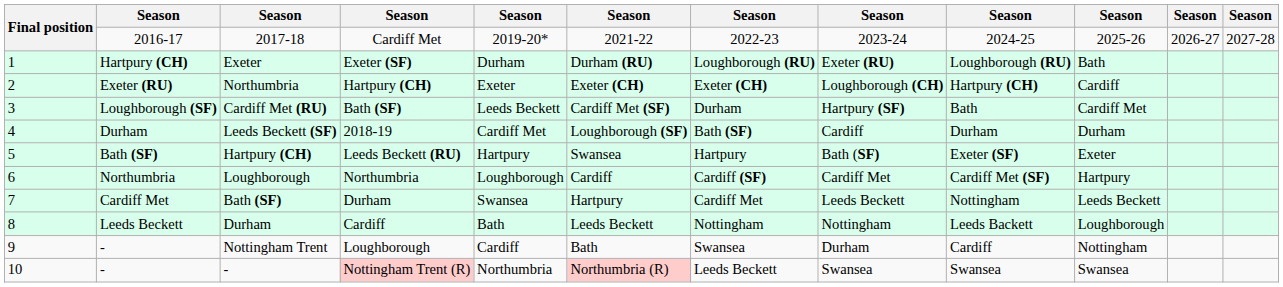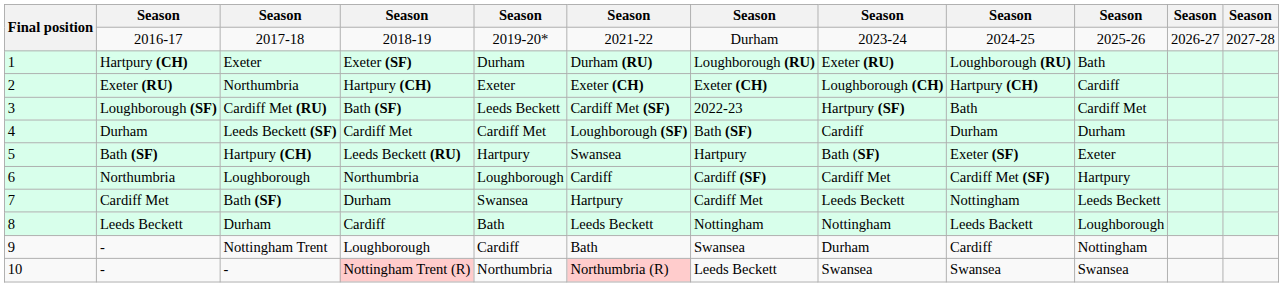 <table class="wikitable">
 <tr>
 <th rowspan="2" style="text-align:center;">Final position</th>
 <th style="text-align:center;">Season</th>
 <th>Season</th>
 <th>Season</th>
 <th>Season</th>
 <th>Season</th>
 <th>Season</th>
 <th>Season</th>
 <th>Season</th>
 <th>Season</th>
 <th>Season</th>
 <th>Season</th>
 </tr>
 <tr style="text-align:center;">
 <td>2016-17</td>
 <td>2017-18</td>
-<td>Cardiff Met</td>
+<td>2018-19</td>
 <td>2019-20*</td>
 <td>2021-22</td>
-<td>2022-23</td>
+<td>Durham</td>
 <td>2023-24</td>
 <td>2024-25</td>
 <td>2025-26</td>
 <td>2026-27</td>
 <td>2027-28</td>
 </tr>
 <tr style="background-color:#d8ffeb;">
 <td>1</td>
 <td>Hartpury <strong>(CH)</strong></td>
 <td>Exeter</td>
 <td>Exeter <strong>(SF)</strong></td>
 <td>Durham</td>
 <td>Durham <strong>(RU)</strong></td>
 <td>Loughborough <strong>(RU)</strong></td>
 <td>Exeter <strong>(RU)</strong></td>
 <td>Loughborough <strong>(RU)</strong></td>
 <td>Bath</td>
 <td></td>
 <td></td>
 </tr>
 <tr style="background-color:#d8ffeb;">
 <td>2</td>
 <td>Exeter <strong>(RU)</strong></td>
 <td>Northumbria</td>
 <td>Hartpury <strong>(CH)</strong></td>
 <td>Exeter</td>
 <td>Exeter <strong>(CH)</strong></td>
 <td>Exeter <strong>(CH)</strong></td>
 <td>Loughborough <strong>(CH)</strong></td>
 <td>Hartpury <strong>(CH)</strong></td>
 <td>Cardiff</td>
 <td></td>
 <td></td>
 </tr>
 <tr style="background-color:#d8ffeb;">
 <td>3</td>
 <td>Loughborough <strong>(SF)</strong></td>
 <td>Cardiff Met <strong>(RU)</strong></td>
 <td>Bath <strong>(SF)</strong></td>
 <td>Leeds Beckett</td>
 <td>Cardiff Met <strong>(SF)</strong></td>
-<td>Durham</td>
+<td>2022-23</td>
 <td>Hartpury <strong>(SF)</strong></td>
 <td>Bath</td>
 <td>Cardiff Met</td>
 <td></td>
 <td></td>
 </tr>
 <tr style="background-color:#d8ffeb;">
 <td>4</td>
 <td>Durham</td>
 <td>Leeds Beckett <strong>(SF)</strong></td>
-<td>2018-19</td>
+<td>Cardiff Met</td>
 <td>Cardiff Met</td>
 <td>Loughborough <strong>(SF)</strong></td>
 <td>Bath <strong>(SF)</strong></td>
 <td>Cardiff</td>
 <td>Durham</td>
 <td>Durham</td>
 <td></td>
 <td></td>
 </tr>
 <tr style="background-color:#d8ffeb;">
 <td>5</td>
 <td>Bath <strong>(SF)</strong></td>
 <td>Hartpury <strong>(CH)</strong></td>
 <td>Leeds Beckett <strong>(RU)</strong></td>
 <td>Hartpury</td>
 <td>Swansea</td>
 <td>Hartpury</td>
 <td>Bath (<strong>SF)</strong></td>
 <td>Exeter <strong>(SF)</strong></td>
 <td>Exeter</td>
 <td></td>
 <td></td>
 </tr>
 <tr style="background-color:#d8ffeb;">
 <td>6</td>
 <td>Northumbria</td>
 <td>Loughborough</td>
 <td>Northumbria</td>
 <td>Loughborough</td>
 <td>Cardiff</td>
 <td>Cardiff <strong>(SF)</strong></td>
 <td>Cardiff Met</td>
 <td>Cardiff Met <strong>(SF)</strong></td>
 <td>Hartpury</td>
 <td></td>
 <td></td>
 </tr>
 <tr style="background-color:#d8ffeb;">
 <td>7</td>
 <td>Cardiff Met</td>
 <td>Bath <strong>(SF)</strong></td>
 <td>Durham</td>
 <td>Swansea</td>
 <td>Hartpury</td>
 <td>Cardiff Met</td>
 <td>Leeds Beckett</td>
 <td>Nottingham</td>
 <td>Leeds Beckett</td>
 <td></td>
 <td></td>
 </tr>
 <tr style="background-color:#d8ffeb;">
 <td>8</td>
 <td>Leeds Beckett</td>
 <td>Durham</td>
 <td>Cardiff</td>
 <td>Bath</td>
 <td>Leeds Beckett</td>
 <td>Nottingham</td>
 <td>Nottingham</td>
 <td>Leeds Backett</td>
 <td>Loughborough</td>
 <td></td>
 <td></td>
 </tr>
 <tr>
 <td>9</td>
 <td>-</td>
 <td>Nottingham Trent</td>
 <td>Loughborough</td>
 <td>Cardiff</td>
 <td>Bath</td>
 <td>Swansea</td>
 <td>Durham</td>
 <td>Cardiff</td>
 <td>Nottingham</td>
 <td></td>
 <td></td>
 </tr>
 <tr>
 <td>10</td>
 <td>-</td>
 <td>-</td>
 <td style="background-color:#ffcccc;">Nottingham Trent (R)</td>
 <td>Northumbria</td>
 <td style="background-color:#ffcccc;">Northumbria (R)</td>
 <td>Leeds Beckett</td>
 <td>Swansea</td>
 <td>Swansea</td>
 <td>Swansea</td>
 <td></td>
 <td></td>
 </tr>
 </table>
